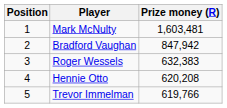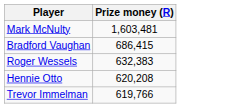 <table class=wikitable>
 <tr>
-<th>Position</th>
 <th>Player</th>
 <th>Prize money (<a href='#'>R</a>)</th>
 </tr>
 <tr>
-<td align=center>1</td>
 <td> <a href='#'>Mark McNulty</a></td>
 <td align=center>1,603,481</td>
 </tr>
 <tr>
-<td align=center>2</td>
 <td> <a href='#'>Bradford Vaughan</a></td>
-<td align=center>847,942</td>
+<td align=center>686,415</td>
 </tr>
 <tr>
-<td align=center>3</td>
 <td> <a href='#'>Roger Wessels</a></td>
 <td align=center>632,383</td>
 </tr>
 <tr>
-<td align=center>4</td>
 <td> <a href='#'>Hennie Otto</a></td>
 <td align=center>620,208</td>
 </tr>
 <tr>
-<td align=center>5</td>
 <td> <a href='#'>Trevor Immelman</a></td>
 <td align=center>619,766</td>
 </tr>
 </table>
